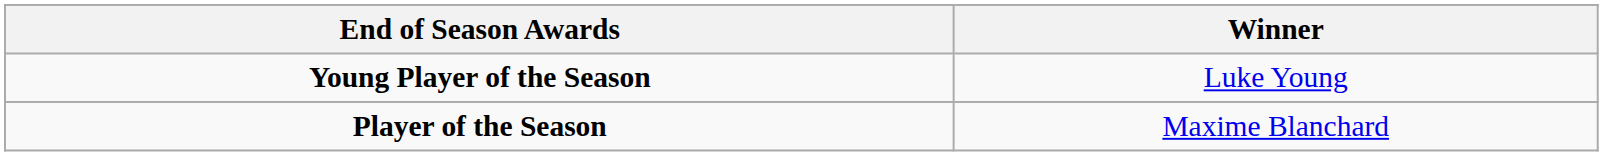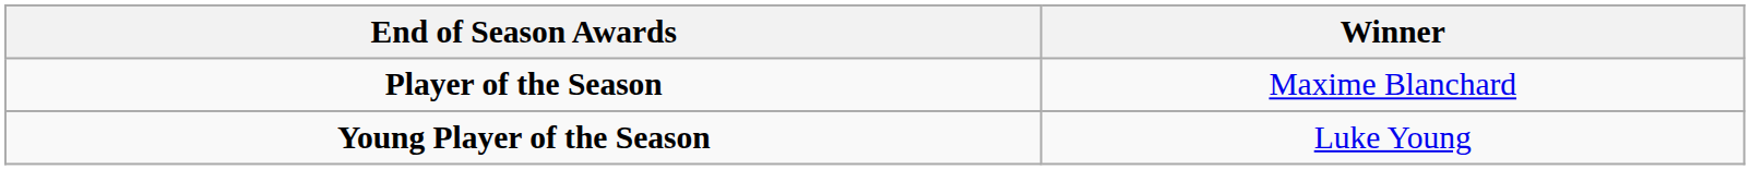 <table class="wikitable" style="text-align:center; font-size:95%;width:65%; text-align:left">
 <tr>
 <th><strong>End of Season Awards</strong></th>
 <th><strong>Winner</strong></th>
 </tr>
 <tr --->
+<td align="center"><strong>Player of the Season</strong></td>
+<td align="center"><a href='#'>Maxime Blanchard</a></td>
+</tr>
+<tr --->
 <td align="center"><strong>Young Player of the Season</strong></td>
 <td align="center"><a href='#'>Luke Young</a></td>
 </tr>
-<tr --->
-<td align="center"><strong>Player of the Season</strong></td>
-<td align="center"><a href='#'>Maxime Blanchard</a></td>
-</tr>
 </table>
